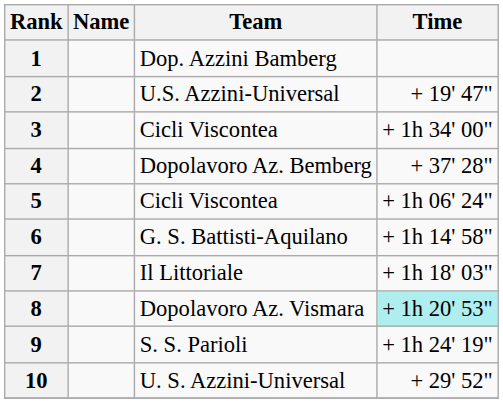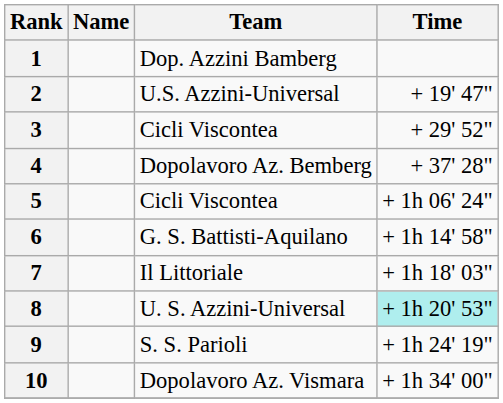 <table class="wikitable">
 <tr>
 <th>Rank</th>
 <th>Name</th>
 <th>Team</th>
 <th>Time</th>
 </tr>
 <tr>
 <th style="text-align:center">1</th>
 <td></td>
 <td>Dop. Azzini Bamberg</td>
 <td align="right"></td>
 </tr>
 <tr>
 <th style="text-align:center">2</th>
 <td></td>
 <td>U.S. Azzini-Universal</td>
 <td align="right">+ 19' 47"</td>
 </tr>
 <tr>
 <th style="text-align:center">3</th>
 <td></td>
 <td>Cicli Viscontea</td>
-<td align="right">+ 1h 34' 00"</td>
+<td align="right">+ 29' 52"</td>
 </tr>
 <tr>
 <th style="text-align:center">4</th>
 <td></td>
 <td>Dopolavoro Az. Bemberg</td>
 <td align="right">+ 37' 28"</td>
 </tr>
 <tr>
 <th style="text-align:center">5</th>
 <td></td>
 <td>Cicli Viscontea</td>
 <td align="right">+ 1h 06' 24"</td>
 </tr>
 <tr>
 <th style="text-align:center">6</th>
 <td></td>
 <td>G. S. Battisti-Aquilano</td>
 <td align="right">+ 1h 14' 58"</td>
 </tr>
 <tr>
 <th style="text-align:center">7</th>
 <td></td>
 <td>Il Littoriale</td>
 <td align="right">+ 1h 18' 03"</td>
 </tr>
 <tr>
 <th style="text-align:center">8</th>
 <td></td>
-<td>Dopolavoro Az. Vismara</td>
+<td>U. S. Azzini-Universal</td>
 <td align="right" style="background: paleturquoise;">+ 1h 20' 53"</td>
 </tr>
 <tr>
 <th style="text-align:center">9</th>
 <td></td>
 <td>S. S. Parioli</td>
 <td align="right">+ 1h 24' 19"</td>
 </tr>
 <tr>
 <th style="text-align:center">10</th>
 <td></td>
-<td>U. S. Azzini-Universal</td>
-<td align="right">+ 29' 52"</td>
+<td>Dopolavoro Az. Vismara</td>
+<td align="right">+ 1h 34' 00"</td>
 </tr>
 <tr>
 </tr>
 </table>
